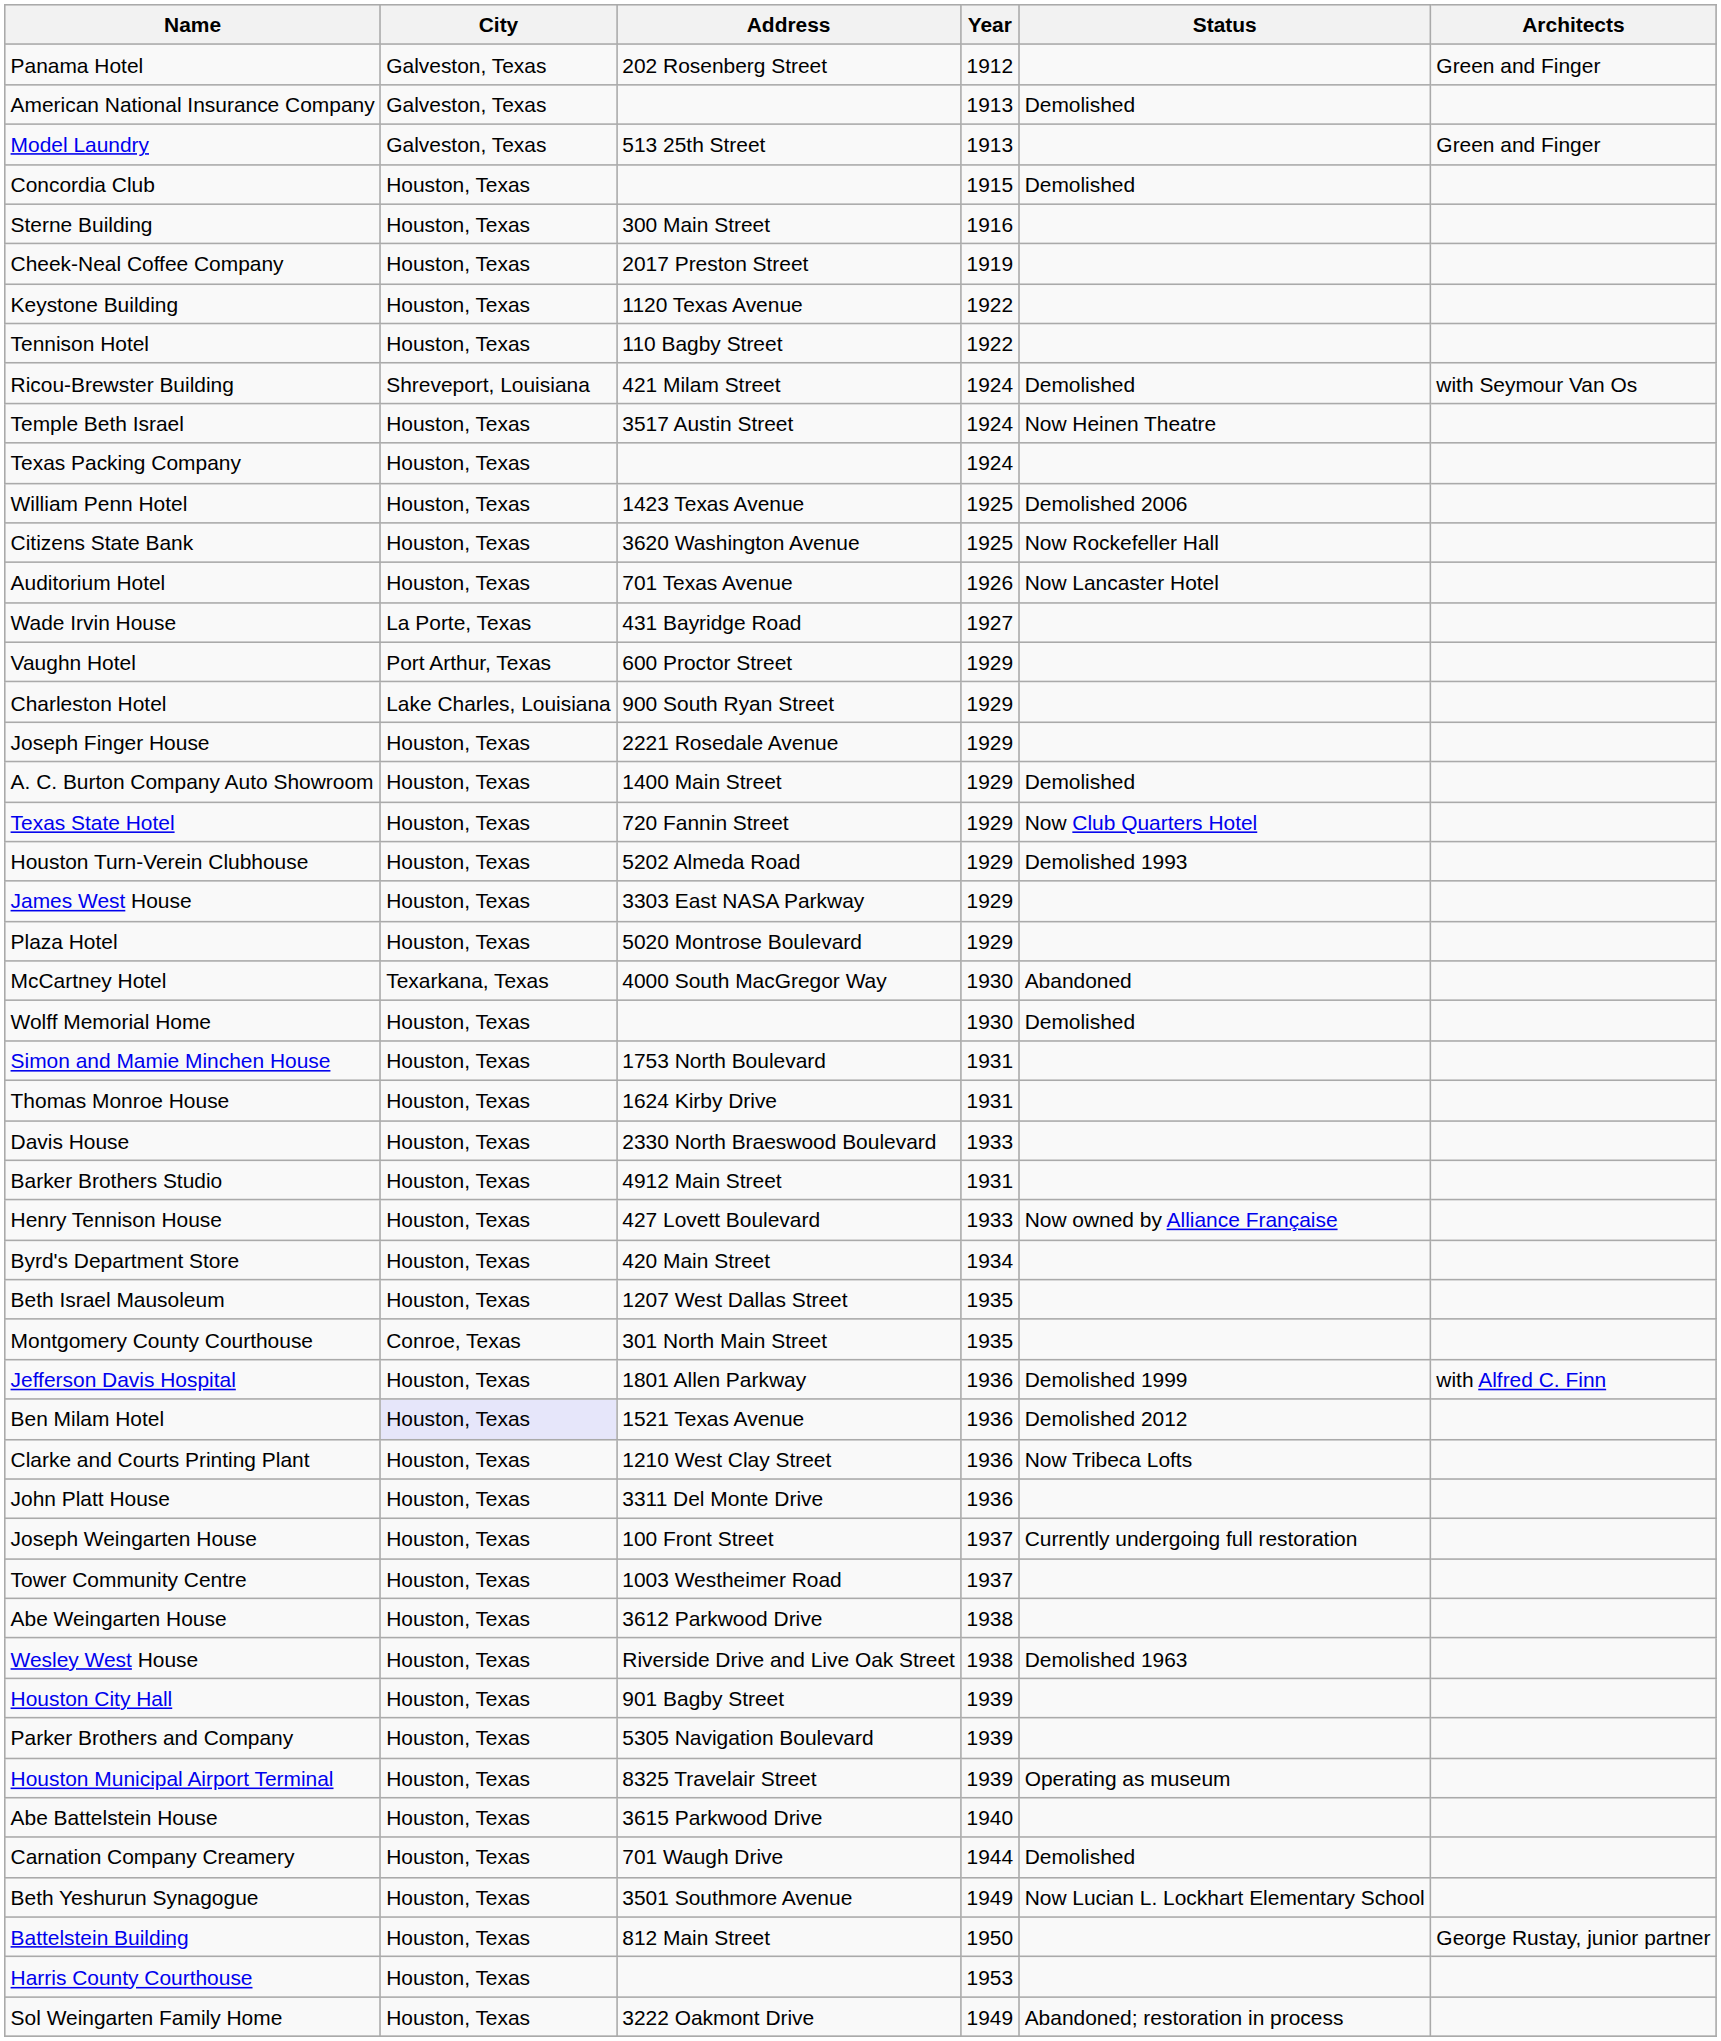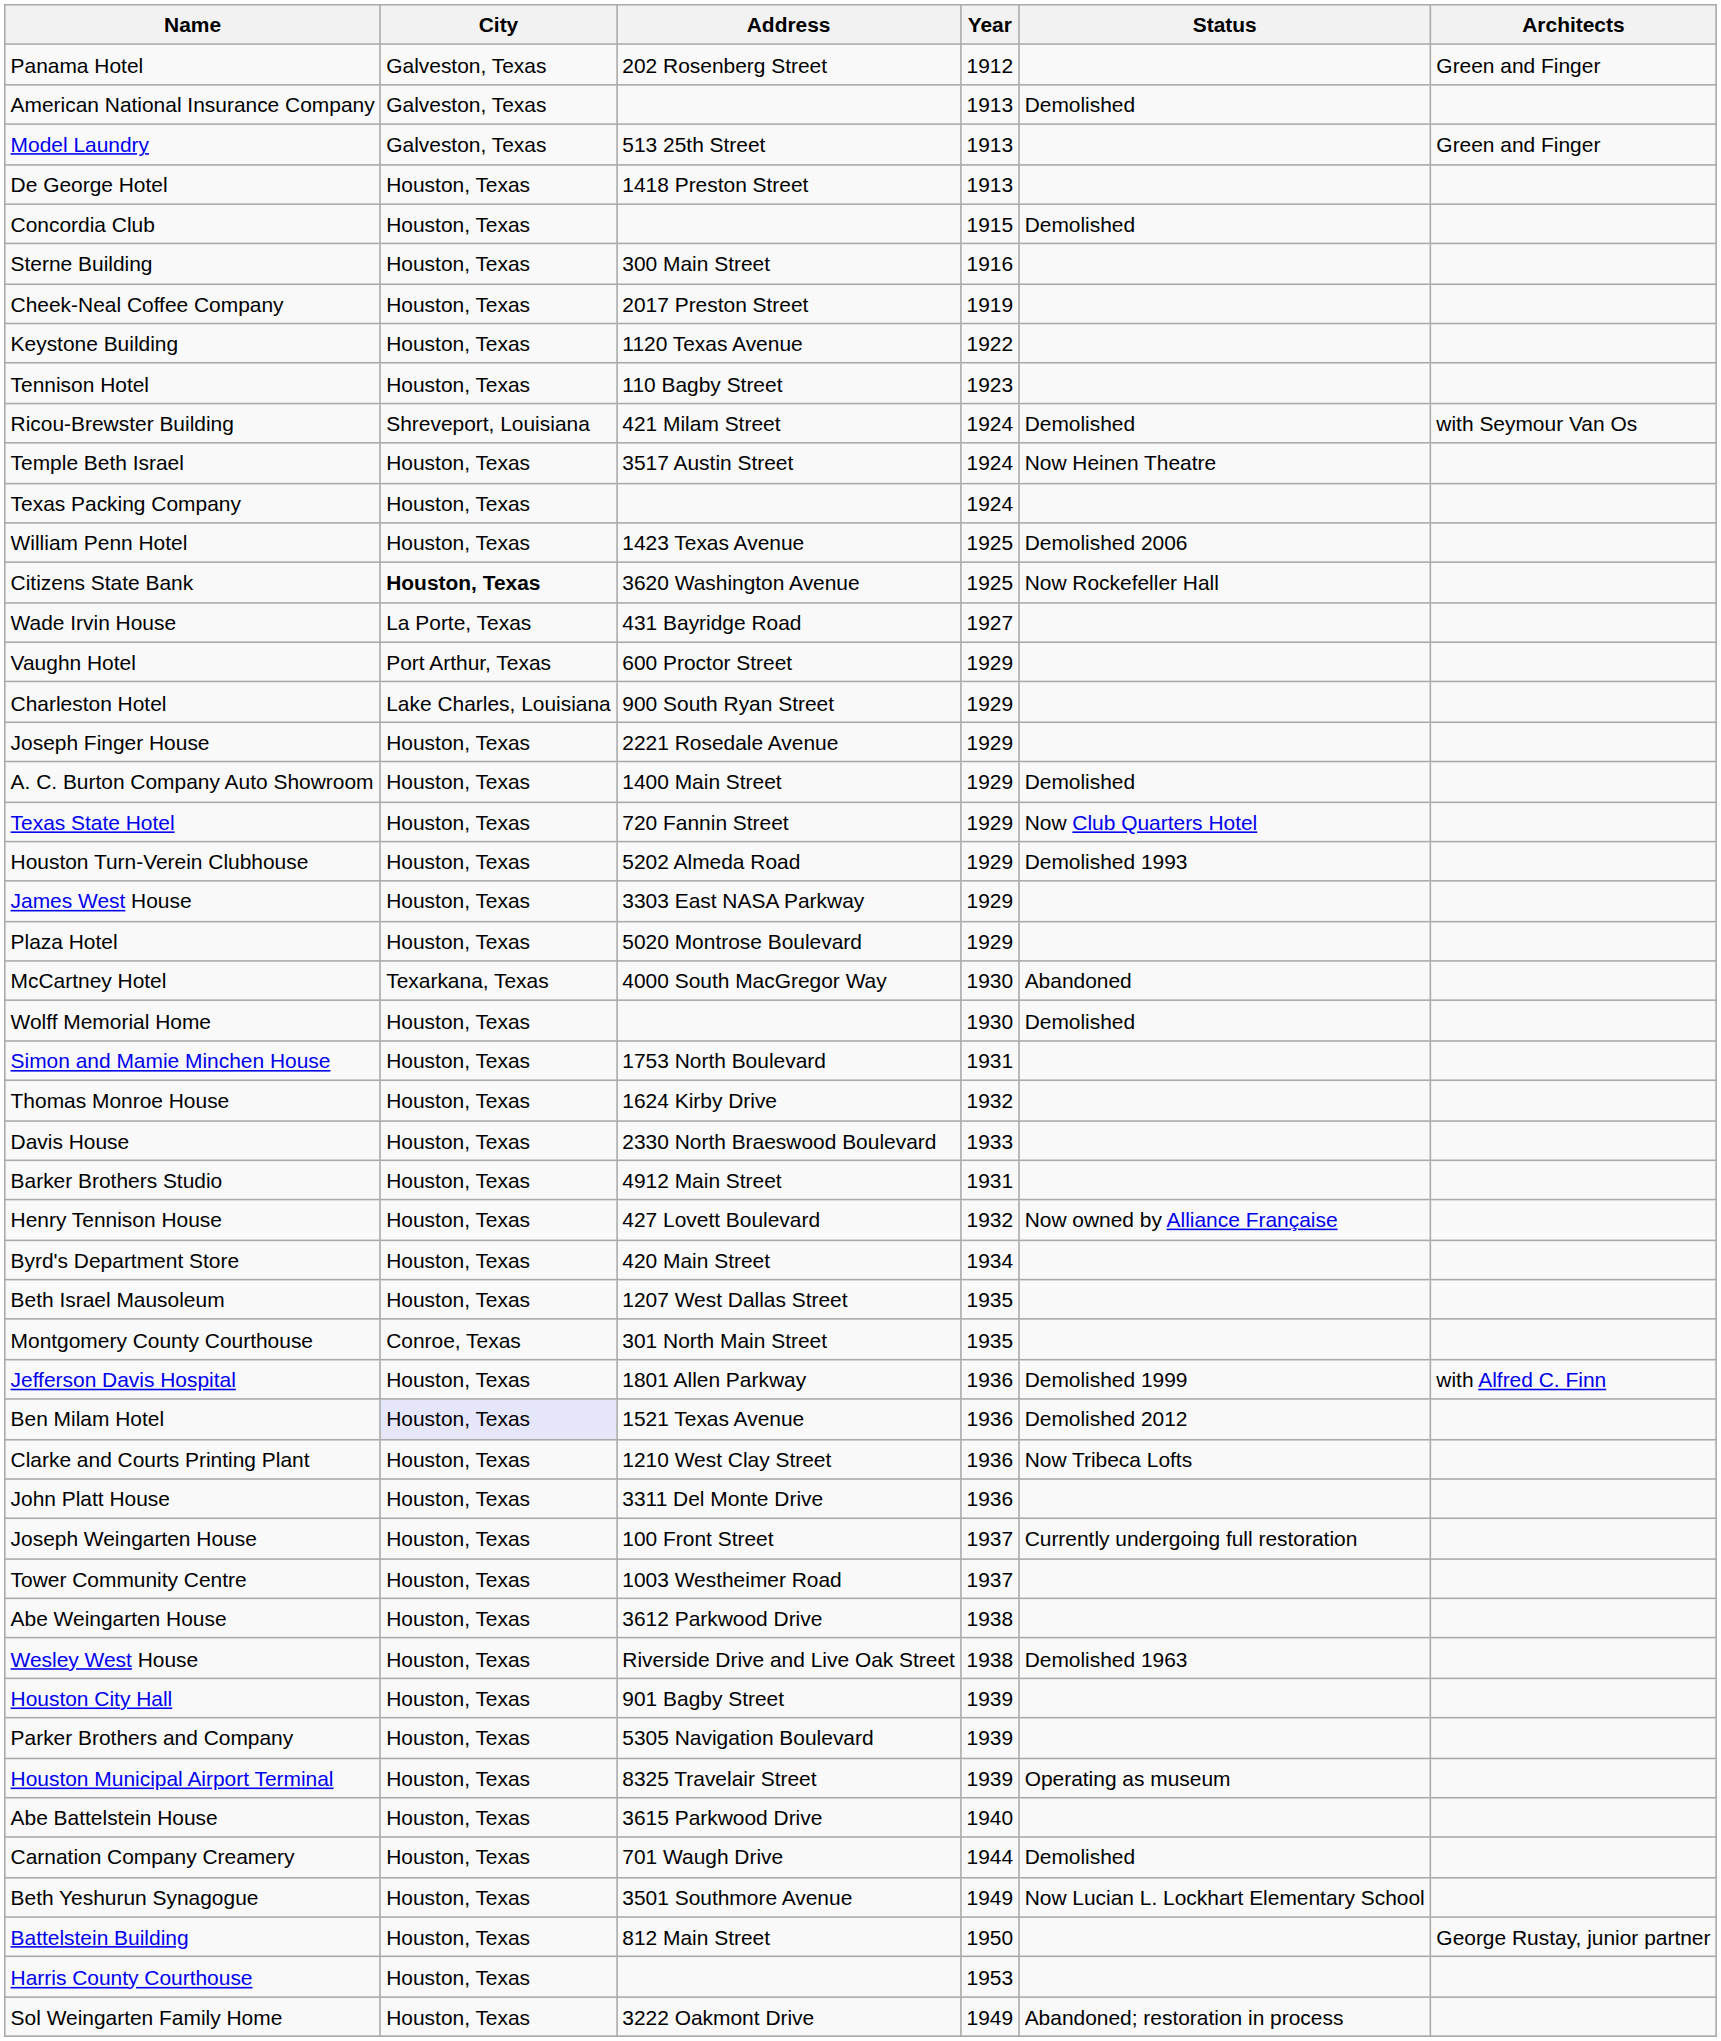 <table class="wikitable">
 <tr>
 <th><small>Name</small></th>
 <th><small>City</small></th>
 <th><small>Address</small></th>
 <th><small>Year</small></th>
 <th><small>Status</small></th>
 <th><small>Architects</small></th>
 </tr>
 <tr>
 <td><small>Panama Hotel</small></td>
 <td><small>Galveston, Texas</small></td>
 <td><small>202 Rosenberg Street</small></td>
 <td><small>1912</small></td>
 <td></td>
 <td><small>Green and Finger</small></td>
 </tr>
 <tr>
 <td><small>American National Insurance Company</small></td>
 <td><small>Galveston, Texas</small></td>
 <td></td>
 <td><small>1913</small></td>
 <td><small>Demolished</small></td>
 <td></td>
 </tr>
 <tr>
 <td><small><a href='#'>Model Laundry</a></small></td>
 <td><small>Galveston, Texas</small></td>
 <td><small>513 25th Street</small></td>
 <td><small>1913</small></td>
 <td></td>
 <td><small>Green and Finger</small></td>
+</tr>
+<tr>
+<td><small>De George Hotel</small></td>
+<td><small>Houston, Texas</small></td>
+<td><small>1418 Preston Street</small></td>
+<td><small>1913</small></td>
+<td></td>
+<td></td>
 </tr>
 <tr>
 <td><small>Concordia Club</small></td>
 <td><small>Houston, Texas</small></td>
 <td></td>
 <td><small>1915</small></td>
 <td><small>Demolished</small></td>
 <td></td>
 </tr>
 <tr>
 <td><small>Sterne Building</small></td>
 <td><small>Houston, Texas</small></td>
 <td><small>300 Main Street</small></td>
 <td><small>1916</small></td>
 <td></td>
 <td></td>
 </tr>
 <tr>
 <td><small>Cheek-Neal Coffee Company</small></td>
 <td><small>Houston, Texas</small></td>
 <td><small>2017 Preston Street</small></td>
 <td><small>1919</small></td>
 <td></td>
 <td></td>
 </tr>
 <tr>
 <td><small>Keystone Building</small></td>
 <td><small>Houston, Texas</small></td>
 <td><small>1120 Texas Avenue</small></td>
 <td><small>1922</small></td>
 <td></td>
 <td></td>
 </tr>
 <tr>
 <td><small>Tennison Hotel</small></td>
 <td><small>Houston, Texas</small></td>
 <td><small>110 Bagby Street</small></td>
-<td><small>1922</small></td>
+<td><small>1923</small></td>
 <td></td>
 <td></td>
 </tr>
 <tr>
 <td><small>Ricou-Brewster Building</small></td>
 <td><small>Shreveport, Louisiana</small></td>
 <td><small>421 Milam Street</small></td>
 <td><small>1924</small></td>
 <td><small>Demolished</small></td>
 <td><small>with Seymour Van Os</small></td>
 </tr>
 <tr>
 <td><small>Temple Beth Israel</small></td>
 <td><small>Houston, Texas</small></td>
 <td><small>3517 Austin Street</small></td>
 <td><small>1924</small></td>
 <td><small>Now Heinen Theatre</small></td>
 <td></td>
 </tr>
 <tr>
 <td><small>Texas Packing Company</small></td>
 <td><small>Houston, Texas</small></td>
 <td></td>
 <td><small>1924</small></td>
 <td></td>
 <td></td>
 </tr>
 <tr>
 <td><small>William Penn Hotel</small></td>
 <td><small>Houston, Texas</small></td>
 <td><small>1423 Texas Avenue</small></td>
 <td><small>1925</small></td>
 <td><small>Demolished 2006</small></td>
 <td></td>
 </tr>
 <tr>
 <td><small>Citizens State Bank</small></td>
-<td><small>Houston, Texas</small></td>
+<td><strong><small>Houston, Texas</small></strong></td>
 <td><small>3620 Washington Avenue</small></td>
 <td><small>1925</small></td>
 <td><small>Now Rockefeller  Hall</small></td>
-<td></td>
-</tr>
-<tr>
-<td><small>Auditorium Hotel</small></td>
-<td><small>Houston, Texas</small></td>
-<td><small>701 Texas Avenue</small></td>
-<td><small>1926</small></td>
-<td><small>Now Lancaster Hotel</small></td>
 <td></td>
 </tr>
 <tr>
 <td><small>Wade Irvin House</small></td>
 <td><small>La Porte, Texas</small></td>
 <td><small>431 Bayridge Road</small></td>
 <td><small>1927</small></td>
 <td></td>
 <td></td>
 </tr>
 <tr>
 <td><small>Vaughn Hotel</small></td>
 <td><small>Port Arthur, Texas</small></td>
 <td><small>600 Proctor Street</small></td>
 <td><small>1929</small></td>
 <td></td>
 <td></td>
 </tr>
 <tr>
 <td><small>Charleston Hotel</small></td>
 <td><small>Lake Charles, Louisiana</small></td>
 <td><small>900 South Ryan Street</small></td>
 <td><small>1929</small></td>
 <td></td>
 <td></td>
 </tr>
 <tr>
 <td><small>Joseph Finger House</small></td>
 <td><small>Houston, Texas</small></td>
 <td><small>2221 Rosedale Avenue</small></td>
 <td><small>1929</small></td>
 <td></td>
 <td></td>
 </tr>
 <tr>
 <td><small>A. C. Burton Company Auto Showroom</small></td>
 <td><small>Houston, Texas</small></td>
 <td><small>1400 Main Street</small></td>
 <td><small>1929</small></td>
 <td><small>Demolished</small></td>
 <td></td>
 </tr>
 <tr>
 <td><small><a href='#'>Texas State Hotel</a></small></td>
 <td><small>Houston, Texas</small></td>
 <td><small>720 Fannin Street</small></td>
 <td><small>1929</small></td>
 <td><small>Now <a href='#'>Club Quarters Hotel</a></small></td>
 <td></td>
 </tr>
 <tr>
 <td><small>Houston Turn-Verein Clubhouse</small></td>
 <td><small>Houston, Texas</small></td>
 <td><small>5202 Almeda Road</small></td>
 <td><small>1929</small></td>
 <td><small>Demolished 1993</small></td>
 <td></td>
 </tr>
 <tr>
 <td><small><a href='#'>James West</a> House</small></td>
 <td><small>Houston, Texas</small></td>
 <td><small>3303 East NASA Parkway</small></td>
 <td><small>1929</small></td>
 <td></td>
 <td></td>
 </tr>
 <tr>
 <td><small>Plaza Hotel</small></td>
 <td><small>Houston, Texas</small></td>
 <td><small>5020 Montrose Boulevard</small></td>
 <td><small>1929</small></td>
 <td></td>
 <td></td>
 </tr>
 <tr>
 <td><small>McCartney Hotel</small></td>
 <td><small>Texarkana, Texas</small></td>
 <td><small>4000 South MacGregor Way</small></td>
 <td><small>1930</small></td>
 <td><small>Abandoned</small></td>
 <td></td>
 </tr>
 <tr>
 <td><small>Wolff Memorial Home</small></td>
 <td><small>Houston, Texas</small></td>
 <td></td>
 <td><small>1930</small></td>
 <td><small>Demolished</small></td>
 <td></td>
 </tr>
 <tr>
 <td><small><a href='#'>Simon and Mamie Minchen House</a></small></td>
 <td><small>Houston, Texas</small></td>
 <td><small>1753 North Boulevard</small></td>
 <td><small>1931</small></td>
 <td></td>
 <td></td>
 </tr>
 <tr>
 <td><small>Thomas Monroe House</small></td>
 <td><small>Houston, Texas</small></td>
 <td><small>1624 Kirby Drive</small></td>
-<td><small>1931</small></td>
+<td><small>1932</small></td>
 <td></td>
 <td></td>
 </tr>
 <tr>
 <td><small>Davis House</small></td>
 <td><small>Houston, Texas</small></td>
 <td><small>2330 North Braeswood Boulevard</small></td>
 <td><small>1933</small></td>
 <td></td>
 <td></td>
 </tr>
 <tr>
 <td><small>Barker Brothers Studio</small></td>
 <td><small>Houston, Texas</small></td>
 <td><small>4912 Main Street</small></td>
 <td><small>1931</small></td>
 <td></td>
 <td></td>
 </tr>
 <tr>
 <td><small>Henry Tennison House</small></td>
 <td><small>Houston, Texas</small></td>
 <td><small>427 Lovett Boulevard</small></td>
-<td><small>1933</small></td>
+<td><small>1932</small></td>
 <td><small>Now owned by <a href='#'>Alliance Française</a></small></td>
 <td></td>
 </tr>
 <tr>
 <td><small>Byrd's Department Store</small></td>
 <td><small>Houston, Texas</small></td>
 <td><small>420 Main Street</small></td>
 <td><small>1934</small></td>
 <td></td>
 <td></td>
 </tr>
 <tr>
 <td><small>Beth Israel Mausoleum</small></td>
 <td><small>Houston, Texas</small></td>
 <td><small>1207 West Dallas Street</small></td>
 <td><small>1935</small></td>
 <td></td>
 <td></td>
 </tr>
 <tr>
 <td><small>Montgomery County Courthouse</small></td>
 <td><small>Conroe, Texas</small></td>
 <td><small>301 North Main Street</small></td>
 <td><small>1935</small></td>
 <td></td>
 <td></td>
 </tr>
 <tr>
 <td><a href='#'><small>Jefferson Davis Hospital</small></a></td>
 <td><small>Houston, Texas</small></td>
 <td><small>1801 Allen Parkway</small></td>
 <td><small>1936</small></td>
 <td><small>Demolished 1999</small></td>
 <td><small>with <a href='#'>Alfred C. Finn</a></small></td>
 </tr>
 <tr>
 <td><small>Ben Milam Hotel</small></td>
 <td style="background: lavender;"><small>Houston, Texas</small></td>
 <td><small>1521 Texas Avenue</small></td>
 <td><small>1936</small></td>
 <td><small>Demolished 2012</small></td>
 <td></td>
 </tr>
 <tr>
 <td><small>Clarke and Courts Printing Plant</small></td>
 <td><small>Houston, Texas</small></td>
 <td><small>1210 West Clay Street</small></td>
 <td><small>1936</small></td>
 <td><small>Now Tribeca Lofts</small></td>
 <td></td>
 </tr>
 <tr>
 <td><small>John Platt House</small></td>
 <td><small>Houston, Texas</small></td>
 <td><small>3311 Del Monte Drive</small></td>
 <td><small>1936</small></td>
 <td></td>
 <td></td>
 </tr>
 <tr>
 <td><small>Joseph Weingarten House</small></td>
 <td><small>Houston, Texas</small></td>
 <td><small>100 Front Street</small></td>
 <td><small>1937</small></td>
 <td><small>Currently undergoing full restoration</small></td>
 <td></td>
 </tr>
 <tr>
 <td><small>Tower Community Centre</small></td>
 <td><small>Houston, Texas</small></td>
 <td><small>1003 Westheimer Road</small></td>
 <td><small>1937</small></td>
 <td></td>
 <td></td>
 </tr>
 <tr>
 <td><small>Abe Weingarten House</small></td>
 <td><small>Houston, Texas</small></td>
 <td><small>3612 Parkwood Drive</small></td>
 <td><small>1938</small></td>
 <td></td>
 <td></td>
 </tr>
 <tr>
 <td><small><a href='#'>Wesley West</a> House</small></td>
 <td><small>Houston, Texas</small></td>
 <td><small>Riverside Drive and Live Oak Street</small></td>
 <td><small>1938</small></td>
 <td><small>Demolished 1963</small></td>
 <td></td>
 </tr>
 <tr>
 <td><small><a href='#'>Houston City Hall</a></small></td>
 <td><small>Houston, Texas</small></td>
 <td><small>901 Bagby Street</small></td>
 <td><small>1939</small></td>
 <td></td>
 <td></td>
 </tr>
 <tr>
 <td><small>Parker Brothers and Company</small></td>
 <td><small>Houston, Texas</small></td>
 <td><small>5305 Navigation Boulevard</small></td>
 <td><small>1939</small></td>
 <td></td>
 <td></td>
 </tr>
 <tr>
 <td><small><a href='#'>Houston Municipal Airport Terminal</a></small></td>
 <td><small>Houston, Texas</small></td>
 <td><small>8325 Travelair Street</small></td>
 <td><small>1939</small></td>
 <td><small>Operating as museum</small></td>
 <td></td>
 </tr>
 <tr>
 <td><small>Abe Battelstein House</small></td>
 <td><small>Houston, Texas</small></td>
 <td><small>3615 Parkwood Drive</small></td>
 <td><small>1940</small></td>
 <td></td>
 <td></td>
 </tr>
 <tr>
 <td><small>Carnation Company Creamery</small></td>
 <td><small>Houston, Texas</small></td>
 <td><small>701 Waugh Drive</small></td>
 <td><small>1944</small></td>
 <td><small>Demolished</small></td>
 <td></td>
 </tr>
 <tr>
 <td><small>Beth Yeshurun Synagogue</small></td>
 <td><small>Houston, Texas</small></td>
 <td><small>3501 Southmore Avenue</small></td>
 <td><small>1949</small></td>
 <td><small>Now Lucian L. Lockhart Elementary School</small></td>
 <td></td>
 </tr>
 <tr>
 <td><small><a href='#'>Battelstein Building</a></small></td>
 <td><small>Houston, Texas</small></td>
 <td><small>812 Main Street</small></td>
 <td><small>1950</small></td>
 <td></td>
 <td><small>George Rustay, junior partner</small></td>
 </tr>
 <tr>
 <td><small><a href='#'>Harris County Courthouse</a></small></td>
 <td><small>Houston, Texas</small></td>
 <td></td>
 <td><small>1953</small></td>
 <td></td>
 </tr>
 <tr>
 <td><small>Sol Weingarten Family Home</small></td>
 <td><small>Houston, Texas</small></td>
 <td><small>3222 Oakmont Drive</small></td>
 <td><small>1949</small></td>
 <td><small>Abandoned; restoration in process</small></td>
 <td></td>
 </tr>
 <tr>
 </tr>
 </table>
